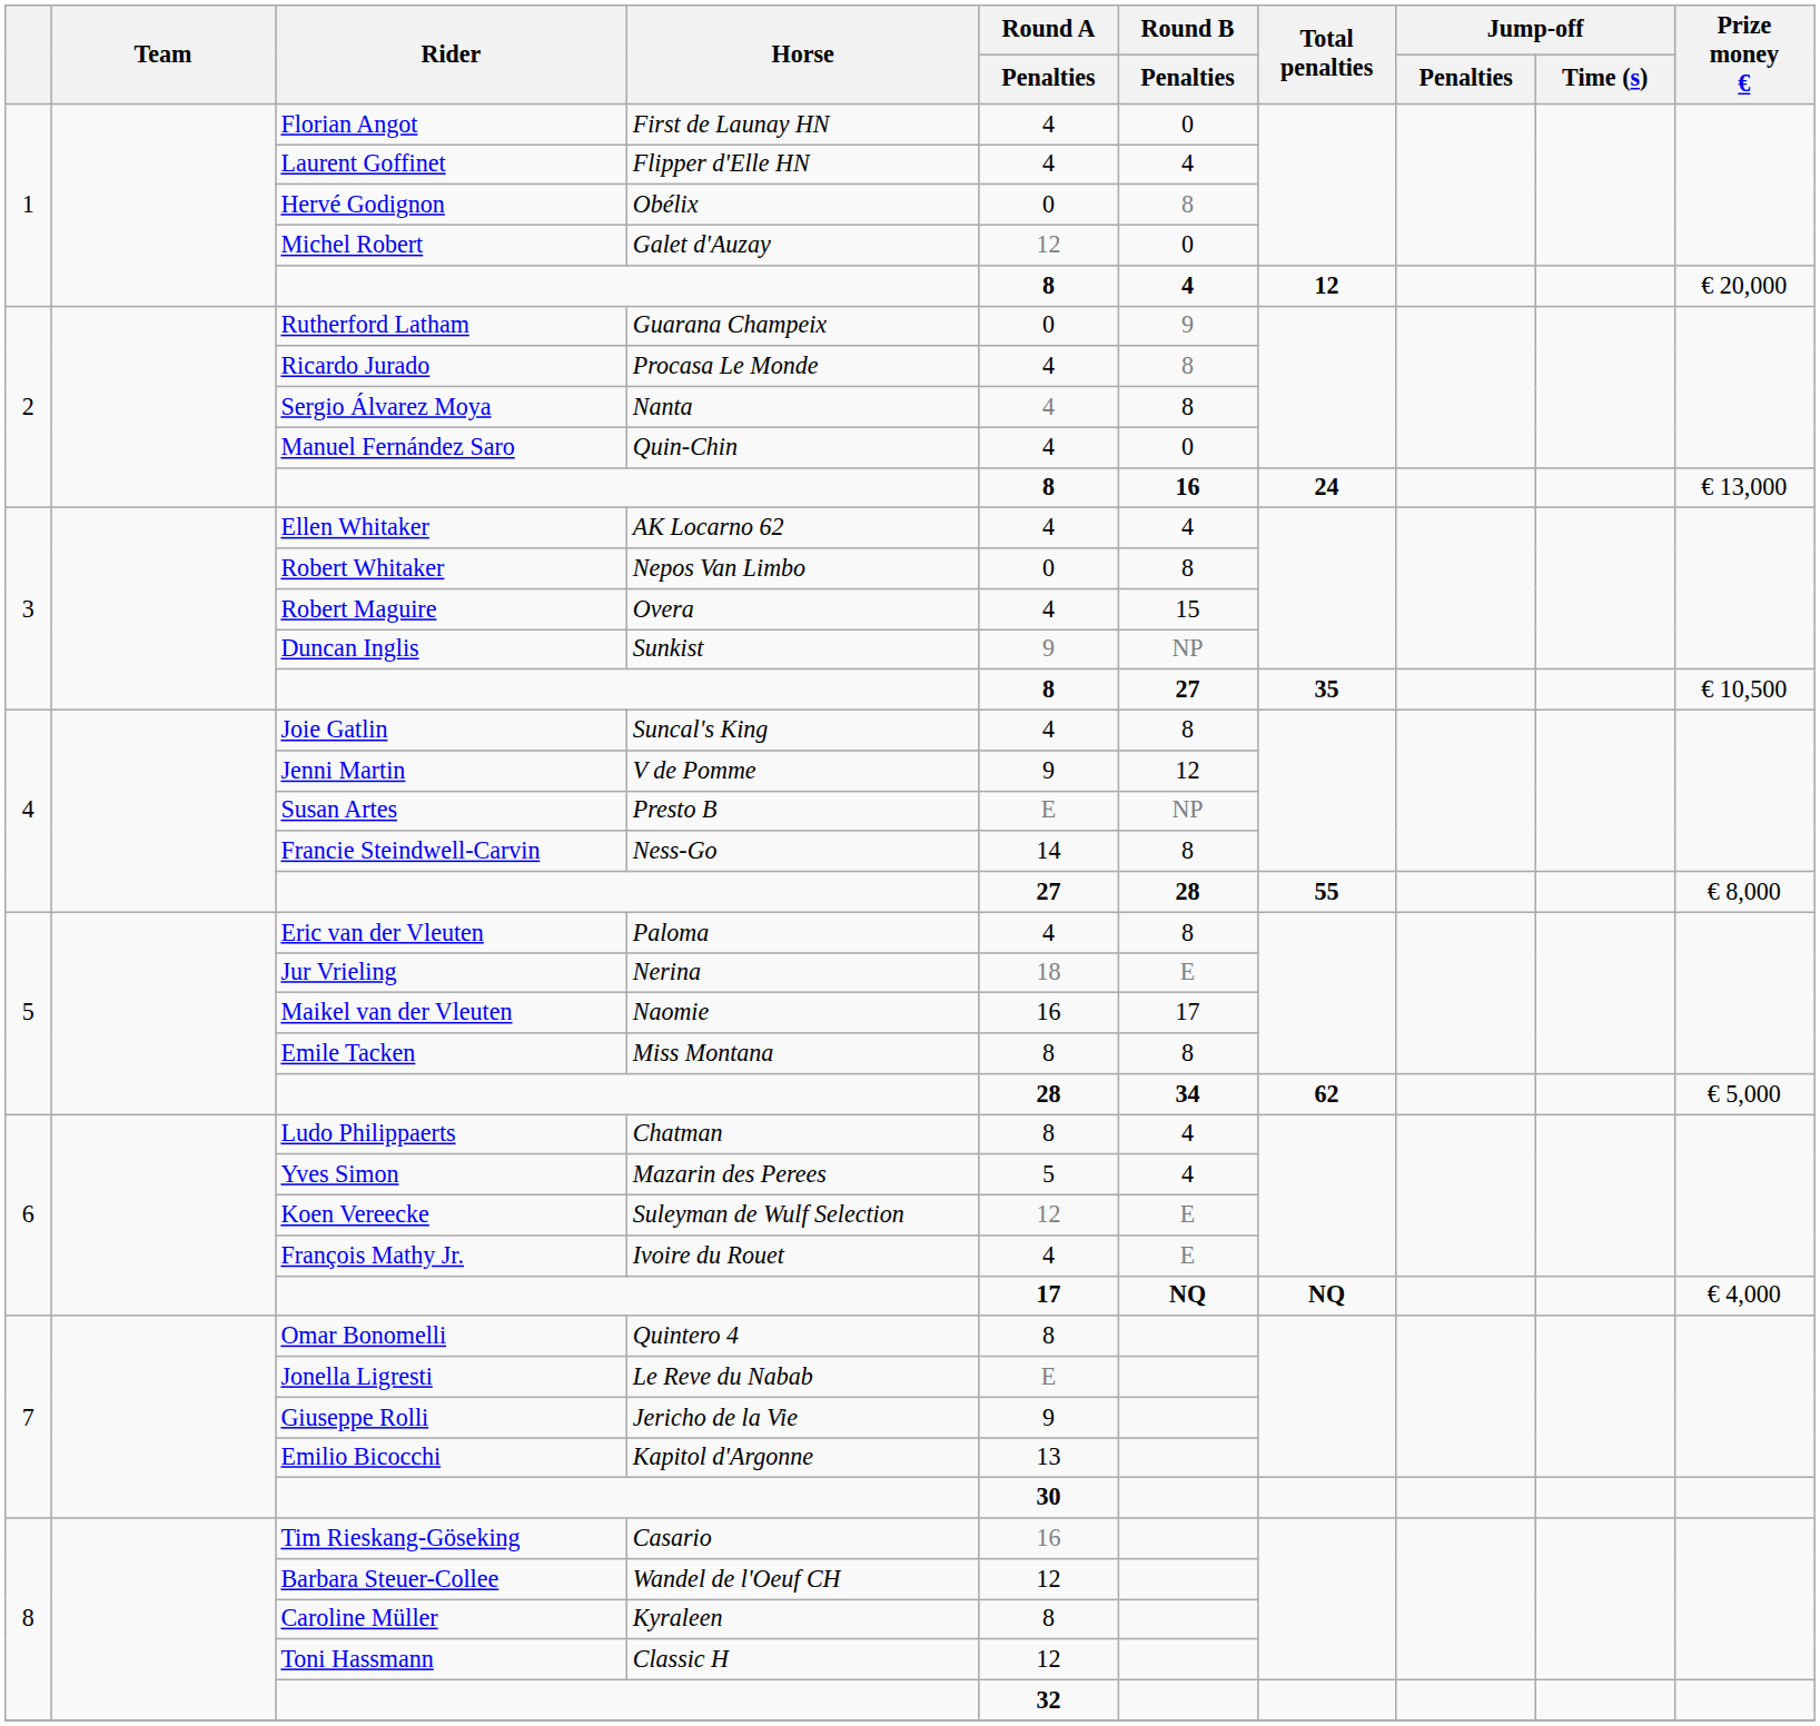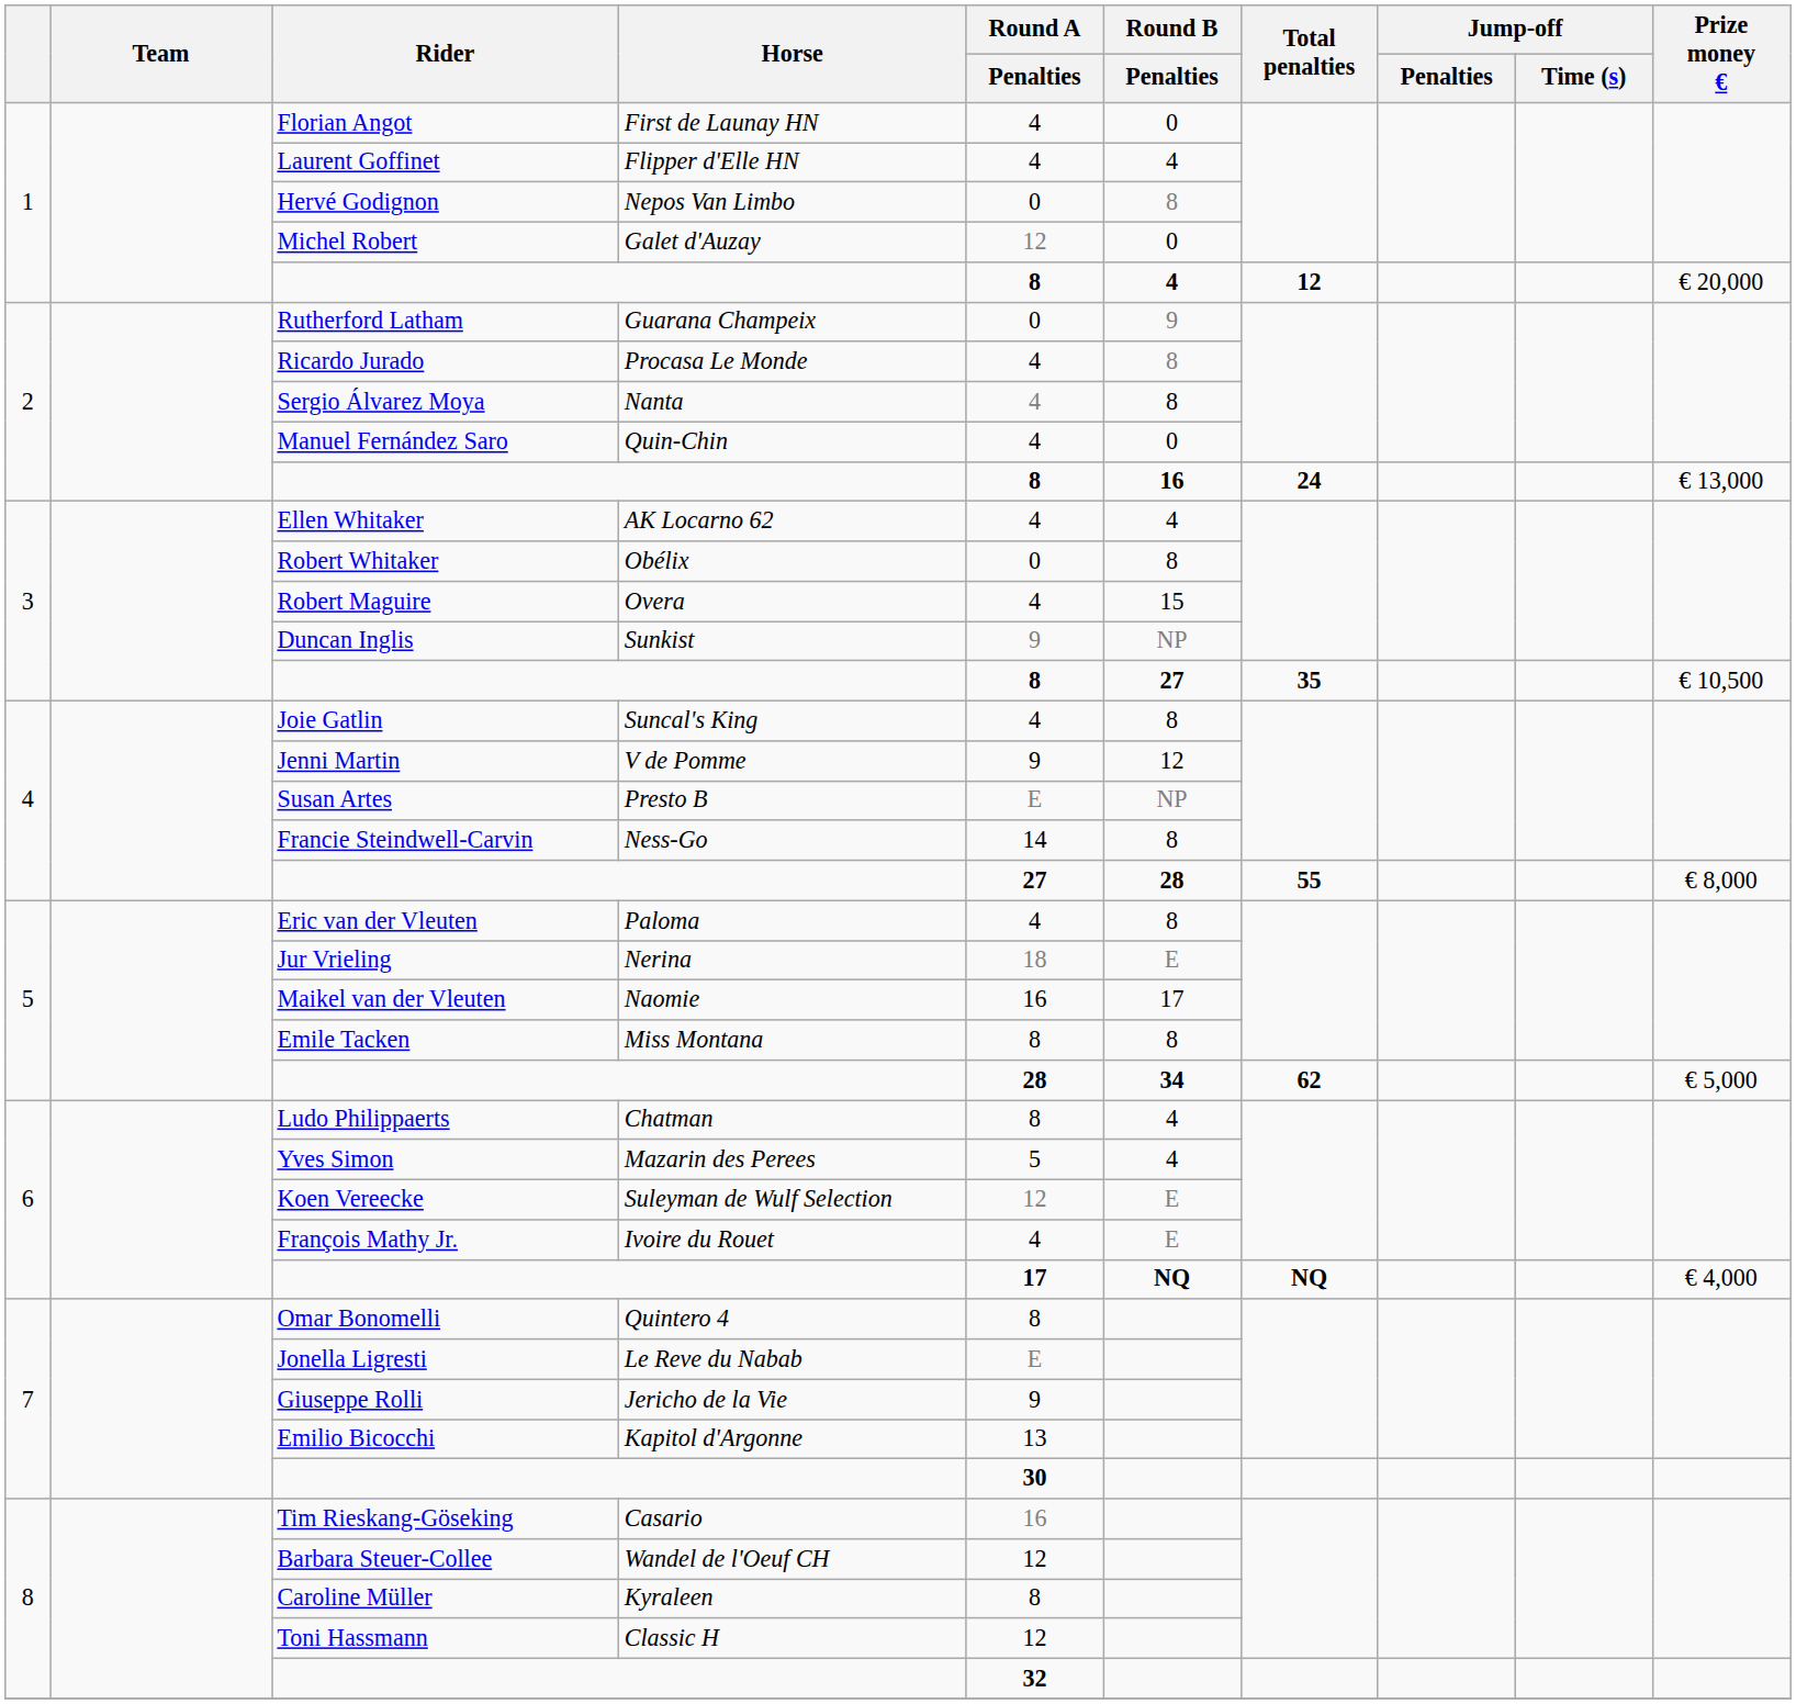 <table class="wikitable" style="font-size: 90%">
 <tr>
 <th rowspan=2 width=20></th>
 <th rowspan=2 width=125>Team</th>
 <th rowspan=2 width=200>Rider</th>
 <th rowspan=2 width=200>Horse</th>
 <th>Round A</th>
 <th>Round B</th>
 <th rowspan=2 width=75>Total penalties</th>
 <th colspan=2>Jump-off</th>
 <th rowspan=2 width=75>Prize money<br><a href='#'>€</a></th>
 </tr>
 <tr>
 <th width=75>Penalties</th>
 <th width=75>Penalties</th>
 <th width=75>Penalties</th>
 <th width=75>Time (<a href='#'>s</a>)</th>
 </tr>
 <tr>
 <td rowspan=5 align=center>1</td>
 <td rowspan=5></td>
 <td><a href='#'>Florian Angot</a></td>
 <td><em>First de Launay HN</em></td>
 <td align=center>4</td>
 <td align=center>0</td>
 <td rowspan=4></td>
 <td rowspan=4></td>
 <td rowspan=4></td>
 <td rowspan=4></td>
 </tr>
 <tr>
 <td><a href='#'>Laurent Goffinet</a></td>
 <td><em>Flipper d'Elle HN</em></td>
 <td align=center>4</td>
 <td align=center>4</td>
 </tr>
 <tr>
 <td><a href='#'>Hervé Godignon</a></td>
-<td><em>Obélix</em></td>
+<td><em>Nepos Van Limbo</em></td>
 <td align=center>0</td>
 <td align=center style=color:gray>8</td>
 </tr>
 <tr>
 <td><a href='#'>Michel Robert</a></td>
 <td><em>Galet d'Auzay</em></td>
 <td align=center style=color:gray>12</td>
 <td align=center>0</td>
 </tr>
 <tr>
 <td colspan=2></td>
 <td align=center><strong>8</strong></td>
 <td align=center><strong>4</strong></td>
 <td align=center><strong>12</strong></td>
 <td></td>
 <td></td>
 <td align=center>€ 20,000</td>
 </tr>
 <tr>
 <td rowspan=5 align=center>2</td>
 <td rowspan=5></td>
 <td><a href='#'>Rutherford Latham</a></td>
 <td><em>Guarana Champeix</em></td>
 <td align=center>0</td>
 <td style=color:gray align=center>9</td>
 <td rowspan=4></td>
 <td rowspan=4></td>
 <td rowspan=4></td>
 <td rowspan=4></td>
 </tr>
 <tr>
 <td><a href='#'>Ricardo Jurado</a></td>
 <td><em>Procasa Le Monde</em></td>
 <td align=center>4</td>
 <td align=center style=color:gray>8</td>
 </tr>
 <tr>
 <td><a href='#'>Sergio Álvarez Moya</a></td>
 <td><em>Nanta</em></td>
 <td align=center style=color:gray>4</td>
 <td align=center>8</td>
 </tr>
 <tr>
 <td><a href='#'>Manuel Fernández Saro</a></td>
 <td><em>Quin-Chin</em></td>
 <td align=center>4</td>
 <td align=center>0</td>
 </tr>
 <tr>
 <td colspan=2></td>
 <td align=center><strong>8</strong></td>
 <td align=center><strong>16</strong></td>
 <td align=center><strong>24</strong></td>
 <td></td>
 <td></td>
 <td align=center>€ 13,000</td>
 </tr>
 <tr>
 <td rowspan=5 align=center>3</td>
 <td rowspan=5></td>
 <td><a href='#'>Ellen Whitaker</a></td>
 <td><em>AK Locarno 62</em></td>
 <td align=center>4</td>
 <td align=center>4</td>
 <td rowspan=4></td>
 <td rowspan=4></td>
 <td rowspan=4></td>
 <td rowspan=4></td>
 </tr>
 <tr>
 <td><a href='#'>Robert Whitaker</a></td>
-<td><em>Nepos Van Limbo</em></td>
+<td><em>Obélix</em></td>
 <td align=center>0</td>
 <td align=center>8</td>
 </tr>
 <tr>
 <td><a href='#'>Robert Maguire</a></td>
 <td><em>Overa</em></td>
 <td align=center>4</td>
 <td align=center>15</td>
 </tr>
 <tr>
 <td><a href='#'>Duncan Inglis</a></td>
 <td><em>Sunkist</em></td>
 <td align=center style=color:gray>9</td>
 <td align=center style=color:gray>NP</td>
 </tr>
 <tr>
 <td colspan=2></td>
 <td align=center><strong>8</strong></td>
 <td align=center><strong>27</strong></td>
 <td align=center><strong>35</strong></td>
 <td></td>
 <td></td>
 <td align=center>€ 10,500</td>
 </tr>
 <tr>
 <td rowspan=5 align=center>4</td>
 <td rowspan=5></td>
 <td><a href='#'>Joie Gatlin</a></td>
 <td><em>Suncal's King</em></td>
 <td align=center>4</td>
 <td align=center>8</td>
 <td rowspan=4></td>
 <td rowspan=4></td>
 <td rowspan=4></td>
 <td rowspan=4></td>
 </tr>
 <tr>
 <td><a href='#'>Jenni Martin</a></td>
 <td><em>V de Pomme</em></td>
 <td align=center>9</td>
 <td align=center>12</td>
 </tr>
 <tr>
 <td><a href='#'>Susan Artes</a></td>
 <td><em>Presto B</em></td>
 <td align=center style=color:gray>E</td>
 <td align=center style=color:gray>NP</td>
 </tr>
 <tr>
 <td><a href='#'>Francie Steindwell-Carvin</a></td>
 <td><em>Ness-Go</em></td>
 <td align=center>14</td>
 <td align=center>8</td>
 </tr>
 <tr>
 <td colspan=2></td>
 <td align=center><strong>27</strong></td>
 <td align=center><strong>28</strong></td>
 <td align=center><strong>55</strong></td>
 <td></td>
 <td></td>
 <td align=center>€ 8,000</td>
 </tr>
 <tr>
 <td rowspan=5 align=center>5</td>
 <td rowspan=5></td>
 <td><a href='#'>Eric van der Vleuten</a></td>
 <td><em>Paloma</em></td>
 <td align=center>4</td>
 <td align=center>8</td>
 <td rowspan=4></td>
 <td rowspan=4></td>
 <td rowspan=4></td>
 <td rowspan=4></td>
 </tr>
 <tr>
 <td><a href='#'>Jur Vrieling</a></td>
 <td><em>Nerina</em></td>
 <td align=center style=color:gray>18</td>
 <td align=center style=color:gray>E</td>
 </tr>
 <tr>
 <td><a href='#'>Maikel van der Vleuten</a></td>
 <td><em>Naomie</em></td>
 <td align=center>16</td>
 <td align=center>17</td>
 </tr>
 <tr>
 <td><a href='#'>Emile Tacken</a></td>
 <td><em>Miss Montana</em></td>
 <td align=center>8</td>
 <td align=center>8</td>
 </tr>
 <tr>
 <td colspan=2></td>
 <td align=center><strong>28</strong></td>
 <td align=center><strong>34</strong></td>
 <td align=center><strong>62</strong></td>
 <td></td>
 <td></td>
 <td align=center>€ 5,000</td>
 </tr>
 <tr>
 <td rowspan=5 align=center>6</td>
 <td rowspan=5></td>
 <td><a href='#'>Ludo Philippaerts</a></td>
 <td><em>Chatman</em></td>
 <td align=center>8</td>
 <td align=center>4</td>
 <td rowspan=4></td>
 <td rowspan=4></td>
 <td rowspan=4></td>
 <td rowspan=4></td>
 </tr>
 <tr>
 <td><a href='#'>Yves Simon</a></td>
 <td><em>Mazarin des Perees</em></td>
 <td align=center>5</td>
 <td align=center>4</td>
 </tr>
 <tr>
 <td><a href='#'>Koen Vereecke</a></td>
 <td><em>Suleyman de Wulf Selection</em></td>
 <td align=center  style=color:gray>12</td>
 <td align=center style=color:gray>E</td>
 </tr>
 <tr>
 <td><a href='#'>François Mathy Jr.</a></td>
 <td><em>Ivoire du Rouet</em></td>
 <td align=center>4</td>
 <td align=center style=color:gray>E</td>
 </tr>
 <tr>
 <td colspan=2></td>
 <td align=center><strong>17</strong></td>
 <td align=center><strong>NQ</strong></td>
 <td align=center><strong>NQ</strong></td>
 <td align=center></td>
 <td align=center></td>
 <td align=center>€ 4,000</td>
 </tr>
 <tr>
 <td rowspan=5 align=center>7</td>
 <td rowspan=5></td>
 <td><a href='#'>Omar Bonomelli</a></td>
 <td><em>Quintero 4</em></td>
 <td align=center>8</td>
 <td></td>
 <td rowspan=4></td>
 <td rowspan=4></td>
 <td rowspan=4></td>
 <td rowspan=4></td>
 </tr>
 <tr>
 <td><a href='#'>Jonella Ligresti</a></td>
 <td><em>Le Reve du Nabab</em></td>
 <td align=center style=color:gray>E</td>
 <td></td>
 </tr>
 <tr>
 <td><a href='#'>Giuseppe Rolli</a></td>
 <td><em>Jericho de la Vie</em></td>
 <td align=center>9</td>
 <td></td>
 </tr>
 <tr>
 <td><a href='#'>Emilio Bicocchi</a></td>
 <td><em>Kapitol d'Argonne</em></td>
 <td align=center>13</td>
 <td></td>
 </tr>
 <tr>
 <td colspan=2></td>
 <td align=center><strong>30</strong></td>
 <td></td>
 <td></td>
 <td align=center></td>
 <td align=center></td>
 <td></td>
 </tr>
 <tr>
 <td rowspan=5 align=center>8</td>
 <td rowspan=5></td>
 <td><a href='#'>Tim Rieskang-Göseking</a></td>
 <td><em>Casario</em></td>
 <td align=center style=color:gray>16</td>
 <td></td>
 <td rowspan=4></td>
 <td rowspan=4></td>
 <td rowspan=4></td>
 <td rowspan=4></td>
 </tr>
 <tr>
 <td><a href='#'>Barbara Steuer-Collee</a></td>
 <td><em>Wandel de l'Oeuf CH</em></td>
 <td align=center>12</td>
 <td></td>
 </tr>
 <tr>
 <td><a href='#'>Caroline Müller</a></td>
 <td><em>Kyraleen</em></td>
 <td align=center>8</td>
 <td></td>
 </tr>
 <tr>
 <td><a href='#'>Toni Hassmann</a></td>
 <td><em>Classic H</em></td>
 <td align=center>12</td>
 <td></td>
 </tr>
 <tr>
 <td colspan=2></td>
 <td align=center><strong>32</strong></td>
 <td></td>
 <td></td>
 <td></td>
 <td></td>
 <td></td>
 </tr>
 <tr>
 </tr>
 </table>
